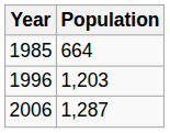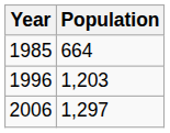 <table class="wikitable">
 <tr>
 <th>Year</th>
 <th>Population</th>
 </tr>
 <tr>
 <td>1985</td>
 <td>664</td>
 </tr>
 <tr>
 <td>1996</td>
 <td>1,203</td>
 </tr>
 <tr>
 <td>2006</td>
-<td>1,287</td>
+<td>1,297</td>
 </tr>
 </table>
